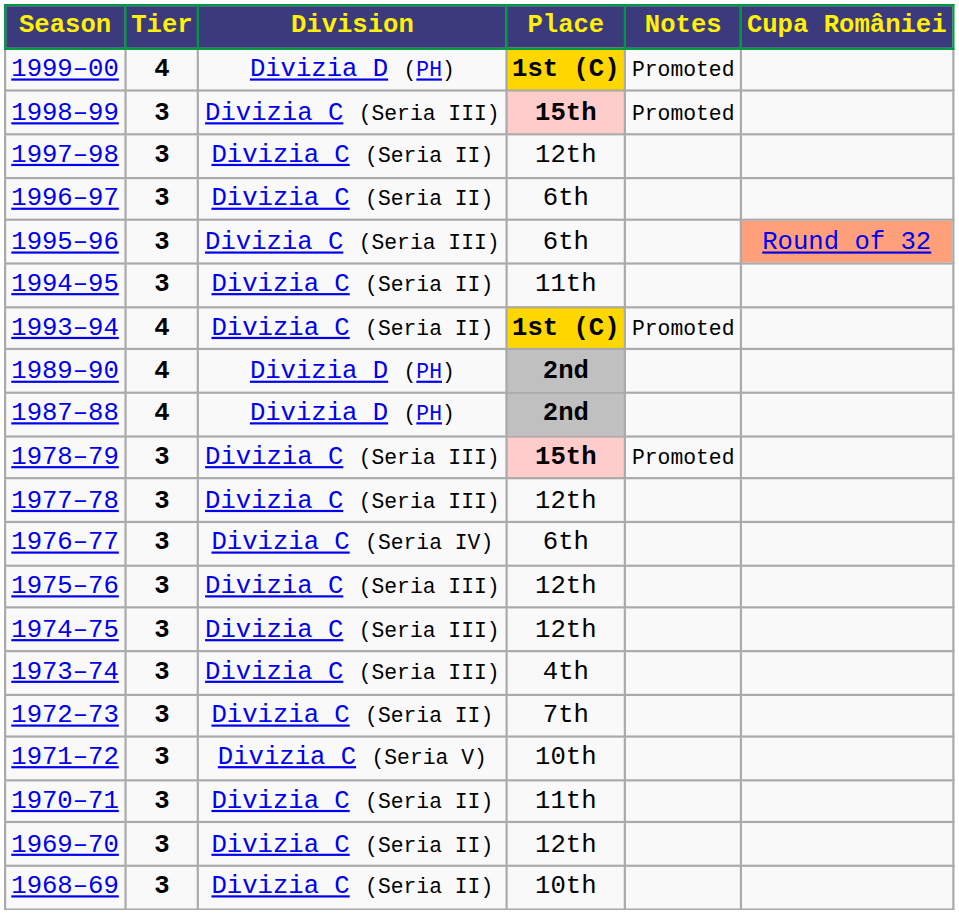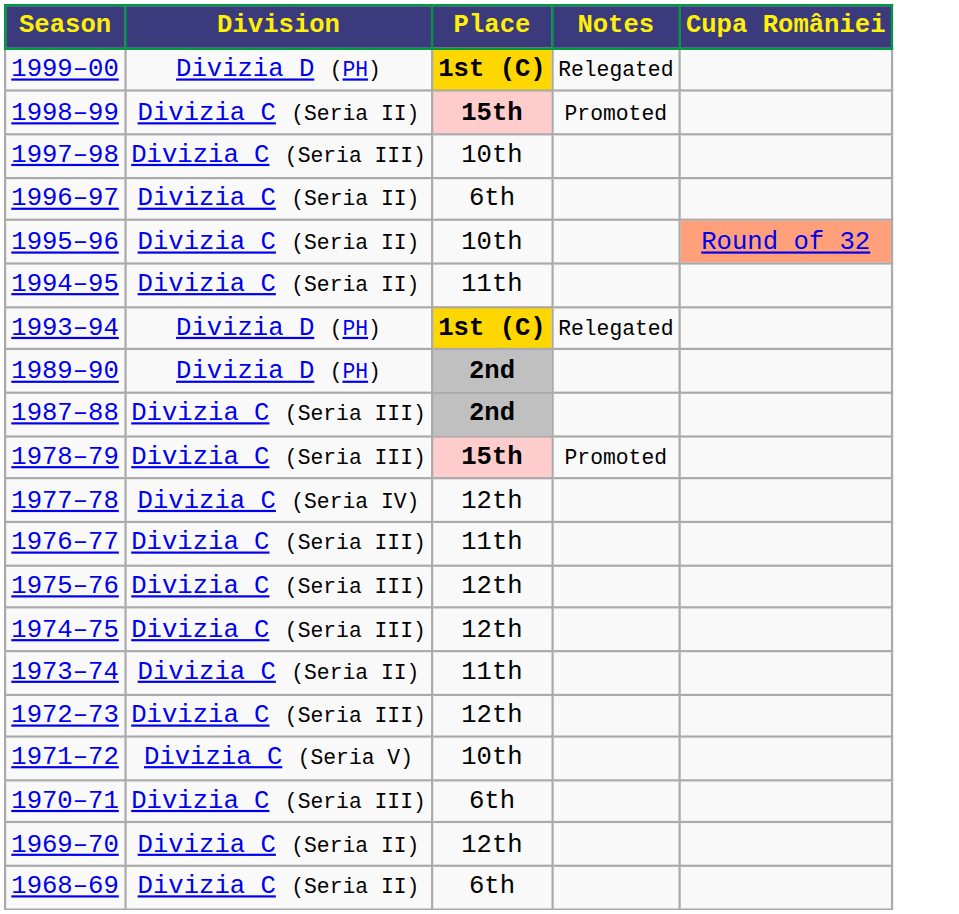 <table class="wikitable" style="text-align:center; font-size:90%">
 <tr>
 <th style="background:#3a3a7c;color:#fff006;border:1px solid #00993f;">Season</th>
-<th style="background:#3a3a7c;color:#fff006;border:1px solid #00993f;">Tier</th>
 <th style="background:#3a3a7c;color:#fff006;border:1px solid #00993f;">Division</th>
 <th style="background:#3a3a7c;color:#fff006;border:1px solid #00993f;">Place</th>
 <th style="background:#3a3a7c;color:#fff006;border:1px solid #00993f;">Notes</th>
 <th style="background:#3a3a7c;color:#fff006;border:1px solid #00993f;">Cupa României</th>
 </tr>
 <tr>
 <td><a href='#'>1999–00</a></td>
-<td><strong>4</strong></td>
 <td><a href='#'>Divizia D</a> <small>(<a href='#'>PH</a>)</small></td>
 <td align=center bgcolor=gold><strong>1st (C)</strong></td>
-<td><small>Promoted</small></td>
+<td><small>Relegated</small></td>
 <td></td>
 </tr>
 <tr>
 <td><a href='#'>1998–99</a></td>
-<td><strong>3</strong></td>
-<td><a href='#'>Divizia C</a> <small>(Seria III)</small></td>
+<td><a href='#'>Divizia C</a> <small>(Seria II)</small></td>
 <td align=center bgcolor=#FFCCCC><strong>15th</strong></td>
 <td><small>Promoted</small></td>
 <td></td>
 </tr>
 <tr>
 <td><a href='#'>1997–98</a></td>
-<td><strong>3</strong></td>
-<td><a href='#'>Divizia C</a> <small>(Seria II)</small></td>
-<td>12th</td>
+<td><a href='#'>Divizia C</a> <small>(Seria III)</small></td>
+<td>10th</td>
 <td></td>
 <td></td>
 </tr>
 <tr>
 <td><a href='#'>1996–97</a></td>
-<td><strong>3</strong></td>
 <td><a href='#'>Divizia C</a> <small>(Seria II)</small></td>
 <td>6th</td>
 <td></td>
 <td></td>
 </tr>
 <tr>
 <td><a href='#'>1995–96</a></td>
-<td><strong>3</strong></td>
-<td><a href='#'>Divizia C</a> <small>(Seria III)</small></td>
-<td>6th</td>
+<td><a href='#'>Divizia C</a> <small>(Seria II)</small></td>
+<td>10th</td>
 <td></td>
 <td style="background: lightsalmon;"><a href='#'>Round of 32</a></td>
 </tr>
 <tr>
 <td><a href='#'>1994–95</a></td>
-<td><strong>3</strong></td>
 <td><a href='#'>Divizia C</a> <small>(Seria II)</small></td>
 <td>11th</td>
 <td></td>
 <td></td>
 </tr>
 <tr>
 <td><a href='#'>1993–94</a></td>
-<td><strong>4</strong></td>
-<td><a href='#'>Divizia C</a> <small>(Seria II)</small></td>
+<td><a href='#'>Divizia D</a> <small>(<a href='#'>PH</a>)</small></td>
 <td align=center bgcolor=gold><strong>1st (C)</strong></td>
-<td><small>Promoted</small></td>
+<td><small>Relegated</small></td>
 <td></td>
 </tr>
 <tr>
 <td><a href='#'>1989–90</a></td>
-<td><strong>4</strong></td>
 <td><a href='#'>Divizia D</a> <small>(<a href='#'>PH</a>)</small></td>
 <td align=center bgcolor=silver><strong>2nd</strong></td>
 <td></td>
 <td></td>
 </tr>
 <tr>
 <td><a href='#'>1987–88</a></td>
-<td><strong>4</strong></td>
-<td><a href='#'>Divizia D</a> <small>(<a href='#'>PH</a>)</small></td>
+<td><a href='#'>Divizia C</a> <small>(Seria III)</small></td>
 <td align=center bgcolor=silver><strong>2nd</strong></td>
 <td></td>
 <td></td>
 </tr>
 <tr>
 <td><a href='#'>1978–79</a></td>
-<td><strong>3</strong></td>
 <td><a href='#'>Divizia C</a> <small>(Seria III)</small></td>
 <td align=center bgcolor=#FFCCCC><strong>15th</strong></td>
 <td><small>Promoted</small></td>
 <td></td>
 </tr>
 <tr>
 <td><a href='#'>1977–78</a></td>
-<td><strong>3</strong></td>
-<td><a href='#'>Divizia C</a> <small>(Seria III)</small></td>
+<td><a href='#'>Divizia C</a> <small>(Seria IV)</small></td>
 <td>12th</td>
 <td></td>
 <td></td>
 </tr>
 <tr>
 <td><a href='#'>1976–77</a></td>
-<td><strong>3</strong></td>
-<td><a href='#'>Divizia C</a> <small>(Seria IV)</small></td>
-<td>6th</td>
+<td><a href='#'>Divizia C</a> <small>(Seria III)</small></td>
+<td>11th</td>
 <td></td>
 <td></td>
 </tr>
 <tr>
 <td><a href='#'>1975–76</a></td>
-<td><strong>3</strong></td>
 <td><a href='#'>Divizia C</a> <small>(Seria III)</small></td>
 <td>12th</td>
 <td></td>
 <td></td>
 </tr>
 <tr>
 <td><a href='#'>1974–75</a></td>
-<td><strong>3</strong></td>
 <td><a href='#'>Divizia C</a> <small>(Seria III)</small></td>
 <td>12th</td>
 <td></td>
 <td></td>
 </tr>
 <tr>
 <td><a href='#'>1973–74</a></td>
-<td><strong>3</strong></td>
-<td><a href='#'>Divizia C</a> <small>(Seria III)</small></td>
-<td>4th</td>
+<td><a href='#'>Divizia C</a> <small>(Seria II)</small></td>
+<td>11th</td>
 <td></td>
 <td></td>
 </tr>
 <tr>
 <td><a href='#'>1972–73</a></td>
-<td><strong>3</strong></td>
-<td><a href='#'>Divizia C</a> <small>(Seria II)</small></td>
-<td>7th</td>
+<td><a href='#'>Divizia C</a> <small>(Seria III)</small></td>
+<td>12th</td>
 <td></td>
 <td></td>
 </tr>
 <tr>
 <td><a href='#'>1971–72</a></td>
-<td><strong>3</strong></td>
 <td><a href='#'>Divizia C</a> <small>(Seria V)</small></td>
 <td>10th</td>
 <td></td>
 <td></td>
 </tr>
 <tr>
 <td><a href='#'>1970–71</a></td>
-<td><strong>3</strong></td>
-<td><a href='#'>Divizia C</a> <small>(Seria II)</small></td>
-<td>11th</td>
+<td><a href='#'>Divizia C</a> <small>(Seria III)</small></td>
+<td>6th</td>
 <td></td>
 <td></td>
 </tr>
 <tr>
 <td><a href='#'>1969–70</a></td>
-<td><strong>3</strong></td>
 <td><a href='#'>Divizia C</a> <small>(Seria II)</small></td>
 <td>12th</td>
 <td></td>
 <td></td>
 </tr>
 <tr>
 <td><a href='#'>1968–69</a></td>
-<td><strong>3</strong></td>
 <td><a href='#'>Divizia C</a> <small>(Seria II)</small></td>
-<td>10th</td>
+<td>6th</td>
 <td></td>
 <td></td>
 </tr>
 </table>
